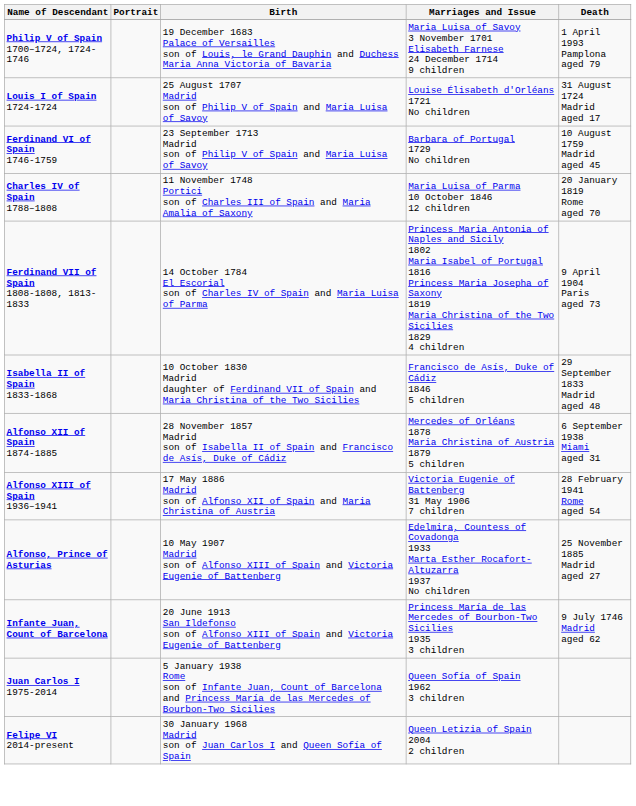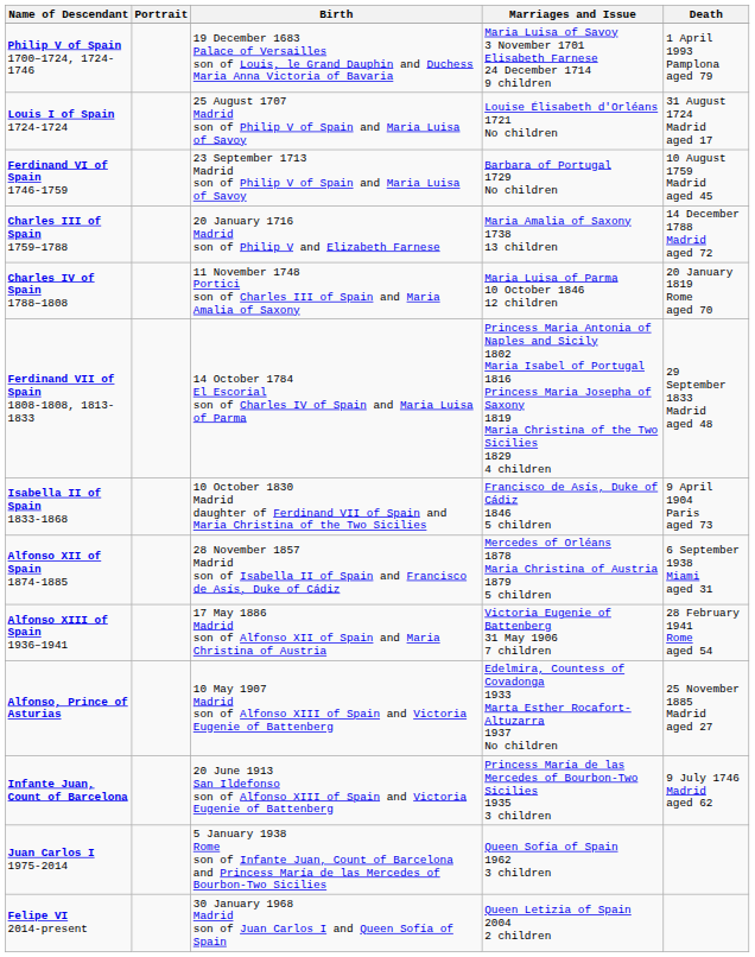 <table class="wikitable">
 <tr ->
 <th>Name of Descendant</th>
 <th>Portrait</th>
 <th>Birth</th>
 <th>Marriages and Issue</th>
 <th>Death</th>
 </tr>
 <tr ->
 </tr>
 <tr>
 <td><strong><a href='#'>Philip V of Spain</a></strong><br>1700–1724, 1724-1746</td>
 <td></td>
 <td>19 December 1683<br><a href='#'>Palace of Versailles</a><br>son of <a href='#'>Louis, le Grand Dauphin</a> and <a href='#'>Duchess Maria Anna Victoria of Bavaria</a></td>
 <td><a href='#'>Maria Luisa of Savoy</a><br>3 November 1701<br><a href='#'>Elisabeth Farnese</a><br>24 December 1714<br>9 children</td>
 <td>1 April 1993<br>Pamplona<br>aged 79</td>
 </tr>
 <tr>
 <td><strong><a href='#'>Louis I of Spain</a></strong><br>1724-1724</td>
 <td></td>
 <td>25 August 1707<br><a href='#'>Madrid</a><br>son of <a href='#'>Philip V of Spain</a> and <a href='#'>Maria Luisa of Savoy</a></td>
 <td><a href='#'>Louise Élisabeth d'Orléans</a><br>1721<br>No children</td>
 <td>31 August 1724<br>Madrid<br>aged 17</td>
 </tr>
 <tr>
 <td><strong><a href='#'>Ferdinand VI of Spain</a></strong><br>1746-1759</td>
 <td></td>
 <td>23 September 1713<br>Madrid<br>son of <a href='#'>Philip V of Spain</a> and <a href='#'>Maria Luisa of Savoy</a></td>
 <td><a href='#'>Barbara of Portugal</a><br>1729<br>No children</td>
 <td>10 August 1759<br>Madrid<br>aged 45</td>
 </tr>
 <tr>
+<td><strong><a href='#'>Charles III of Spain</a></strong><br>1759–1788</td>
+<td></td>
+<td>20 January 1716<br><a href='#'>Madrid</a><br>son of <a href='#'>Philip V</a> and <a href='#'>Elizabeth Farnese</a></td>
+<td><a href='#'>Maria Amalia of Saxony</a><br>1738<br>13 children</td>
+<td>14 December 1788<br><a href='#'>Madrid</a><br>aged 72</td>
+</tr>
+<tr>
 <td><strong><a href='#'>Charles IV of Spain</a></strong><br>1788–1808</td>
 <td></td>
 <td>11 November 1748<br><a href='#'>Portici</a><br>son of <a href='#'>Charles III of Spain</a> and <a href='#'>Maria Amalia of Saxony</a></td>
 <td><a href='#'>Maria Luisa of Parma</a><br>10 October 1846<br>12 children</td>
 <td>20 January 1819<br>Rome<br>aged 70</td>
 </tr>
 <tr>
 <td><strong><a href='#'>Ferdinand VII of Spain</a></strong><br>1808-1808, 1813-1833</td>
 <td></td>
 <td>14 October 1784<br><a href='#'>El Escorial</a><br>son of <a href='#'>Charles IV of Spain</a> and <a href='#'>Maria Luisa of Parma</a></td>
 <td><a href='#'>Princess Maria Antonia of Naples and Sicily</a><br>1802<br><a href='#'>Maria Isabel of Portugal</a><br>1816<br><a href='#'>Princess Maria Josepha of Saxony</a><br>1819<br><a href='#'>Maria Christina of the Two Sicilies</a><br>1829<br>4 children</td>
-<td>9 April 1904<br>Paris<br>aged 73</td>
+<td>29 September 1833<br>Madrid<br>aged 48</td>
 </tr>
 <tr>
 <td><strong><a href='#'>Isabella II of Spain</a></strong><br>1833-1868</td>
 <td></td>
 <td>10 October 1830<br>Madrid<br>daughter of <a href='#'>Ferdinand VII of Spain</a> and <a href='#'>Maria Christina of the Two Sicilies</a></td>
 <td><a href='#'>Francisco de Asís, Duke of Cádiz</a><br>1846<br>5 children</td>
-<td>29 September 1833<br>Madrid<br>aged 48</td>
+<td>9 April 1904<br>Paris<br>aged 73</td>
 </tr>
 <tr>
 <td><strong><a href='#'>Alfonso XII of Spain</a></strong><br>1874-1885</td>
 <td></td>
 <td>28 November 1857<br>Madrid<br>son of <a href='#'>Isabella II of Spain</a> and <a href='#'>Francisco de Asís, Duke of Cádiz</a></td>
 <td><a href='#'>Mercedes of Orléans</a><br>1878<br><a href='#'>Maria Christina of Austria</a><br>1879<br>5 children</td>
 <td>6 September 1938<br><a href='#'>Miami</a><br>aged 31</td>
 </tr>
 <tr>
 <td><strong><a href='#'>Alfonso XIII of Spain</a></strong><br>1936–1941</td>
 <td></td>
 <td>17 May 1886<br><a href='#'>Madrid</a><br>son of <a href='#'>Alfonso XII of Spain</a> and <a href='#'>Maria Christina of Austria</a></td>
 <td><a href='#'>Victoria Eugenie of Battenberg</a><br>31 May 1906<br>7 children</td>
 <td>28 February 1941<br><a href='#'>Rome</a><br>aged 54</td>
 </tr>
 <tr>
 <td><strong><a href='#'>Alfonso, Prince of Asturias</a></strong></td>
 <td></td>
 <td>10 May 1907<br><a href='#'>Madrid</a><br>son of <a href='#'>Alfonso XIII of Spain</a> and <a href='#'>Victoria Eugenie of Battenberg</a></td>
 <td><a href='#'>Edelmira, Countess of Covadonga</a><br>1933<br><a href='#'>Marta Esther Rocafort-Altuzarra</a><br>1937<br>No children</td>
 <td>25 November 1885<br>Madrid<br>aged 27</td>
 </tr>
 <tr>
 <td><strong><a href='#'>Infante Juan, Count of Barcelona</a></strong></td>
 <td></td>
 <td>20 June 1913<br><a href='#'>San Ildefonso</a><br> son of <a href='#'>Alfonso XIII of Spain</a> and <a href='#'>Victoria Eugenie of Battenberg</a></td>
 <td><a href='#'>Princess María de las Mercedes of Bourbon-Two Sicilies</a><br>1935<br>3 children</td>
 <td>9 July 1746<br><a href='#'>Madrid</a><br>aged 62</td>
 </tr>
 <tr>
 <td><strong><a href='#'>Juan Carlos I</a></strong><br>1975-2014</td>
 <td></td>
 <td>5 January 1938<br><a href='#'>Rome</a><br> son of <a href='#'>Infante Juan, Count of Barcelona</a> and <a href='#'>Princess María de las Mercedes of Bourbon-Two Sicilies</a></td>
 <td><a href='#'>Queen Sofía of Spain</a><br>1962<br>3 children</td>
 <td></td>
 </tr>
 <tr>
 <td><strong><a href='#'>Felipe VI</a></strong><br>2014-present</td>
 <td></td>
 <td>30 January 1968<br><a href='#'>Madrid</a><br> son of <a href='#'>Juan Carlos I</a> and <a href='#'>Queen Sofía of Spain</a></td>
 <td><a href='#'>Queen Letizia of Spain</a><br>2004<br>2 children</td>
 <td></td>
 </tr>
 </table>
